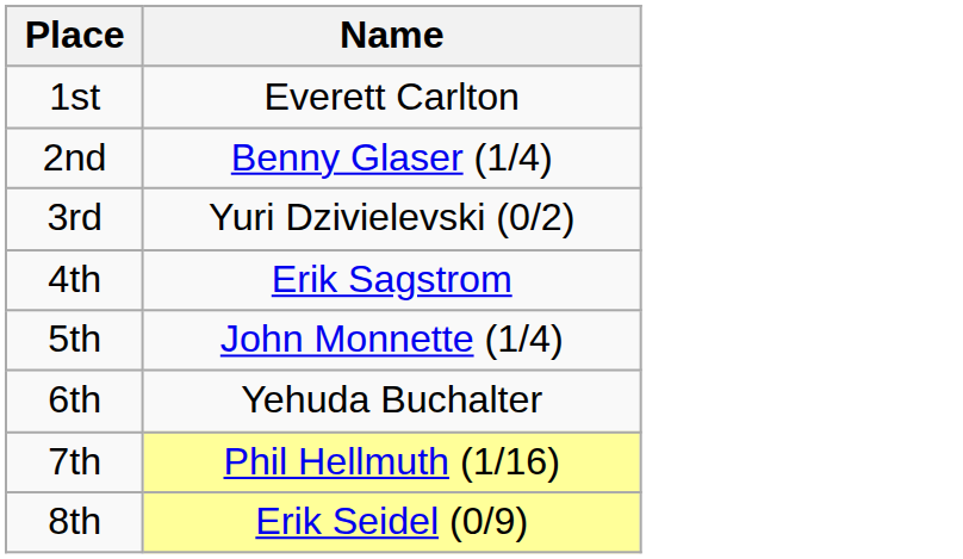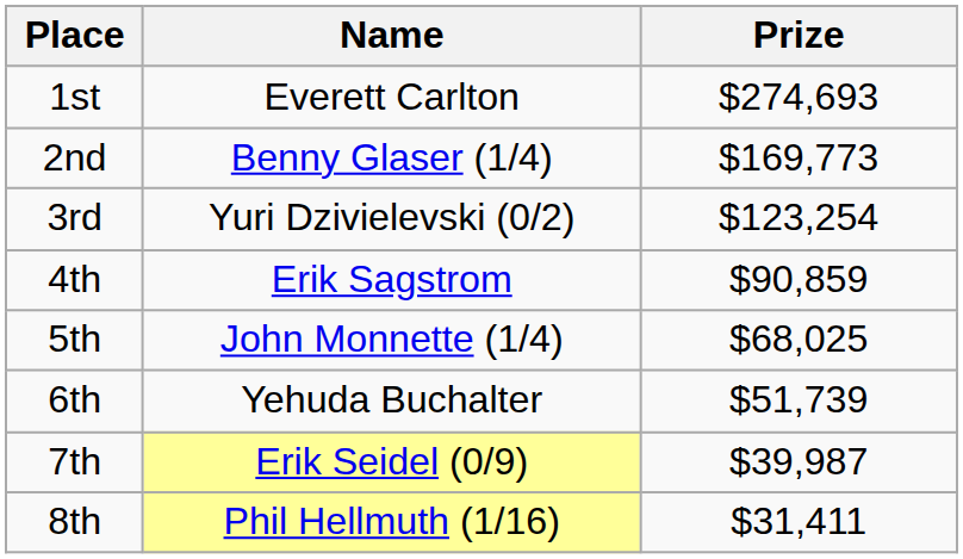 <table class="wikitable">
 <tr>
 <th width="50">Place</th>
 <th width="200">Name</th>
+<th width="125">Prize</th>
 </tr>
 <tr>
 <td align = "center">1st</td>
 <td align = "center">Everett Carlton</td>
+<td align="center">$274,693</td>
 </tr>
 <tr>
 <td align = "center">2nd</td>
 <td align = "center"><a href='#'>Benny Glaser</a> (1/4)</td>
+<td align="center">$169,773</td>
 </tr>
 <tr>
 <td align = "center">3rd</td>
 <td align = "center">Yuri Dzivielevski (0/2)</td>
+<td align="center">$123,254</td>
 </tr>
 <tr>
 <td align = "center">4th</td>
 <td align = "center"><a href='#'>Erik Sagstrom</a></td>
+<td align="center">$90,859</td>
 </tr>
 <tr>
 <td align = "center">5th</td>
 <td align = "center"><a href='#'>John Monnette</a> (1/4)</td>
+<td align="center">$68,025</td>
 </tr>
 <tr>
 <td align = "center">6th</td>
 <td align = "center">Yehuda Buchalter</td>
+<td align="center">$51,739</td>
 </tr>
 <tr>
 <td align = "center">7th</td>
-<td align = "center" "center" bgcolor="#FFFF99"><a href='#'>Phil Hellmuth</a> (1/16)</td>
+<td align = "center" "center" bgcolor="#FFFF99"><a href='#'>Erik Seidel</a> (0/9)</td>
+<td align="center">$39,987</td>
 </tr>
 <tr>
 <td align = "center">8th</td>
-<td align = "center" "center" bgcolor="#FFFF99"><a href='#'>Erik Seidel</a> (0/9)</td>
+<td align = "center" "center" bgcolor="#FFFF99"><a href='#'>Phil Hellmuth</a> (1/16)</td>
+<td align="center">$31,411</td>
 </tr>
 </table>
